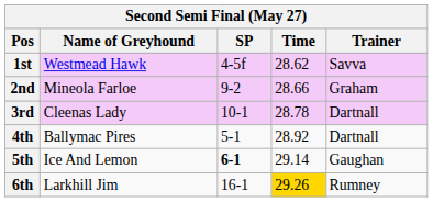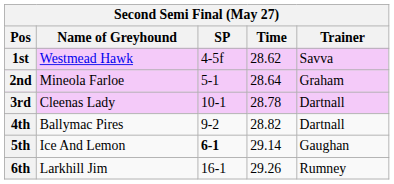 <table class="wikitable">
 <tr>
 <th colspan="6">Second Semi Final (May 27)</th>
 </tr>
 <tr>
 <th width=30>Pos</th>
 <th width=180>Name of Greyhound</th>
 <th width=50>SP</th>
 <th width=50>Time</th>
 <th width=100>Trainer</th>
 </tr>
 <tr style="background: #f4caf9;">
 <th>1st</th>
 <td><a href='#'>Westmead Hawk</a></td>
 <td>4-5f</td>
 <td>28.62</td>
 <td>Savva</td>
 </tr>
 <tr style="background: #f4caf9;">
 <th>2nd</th>
 <td>Mineola Farloe</td>
-<td>9-2</td>
-<td>28.66</td>
+<td>5-1</td>
+<td>28.64</td>
 <td>Graham</td>
 </tr>
 <tr style="background: #f4caf9;">
 <th>3rd</th>
 <td>Cleenas Lady</td>
 <td>10-1</td>
 <td>28.78</td>
 <td>Dartnall</td>
 </tr>
 <tr>
 <th>4th</th>
 <td>Ballymac Pires</td>
-<td>5-1</td>
-<td>28.92</td>
+<td>9-2</td>
+<td>28.82</td>
 <td>Dartnall</td>
 </tr>
 <tr>
 <th>5th</th>
 <td>Ice And Lemon</td>
 <td><strong>6-1</strong></td>
 <td>29.14</td>
 <td>Gaughan</td>
 </tr>
 <tr>
 <th>6th</th>
 <td>Larkhill Jim</td>
 <td>16-1</td>
-<td style="background: gold;">29.26</td>
+<td>29.26</td>
 <td>Rumney</td>
 </tr>
 </table>
